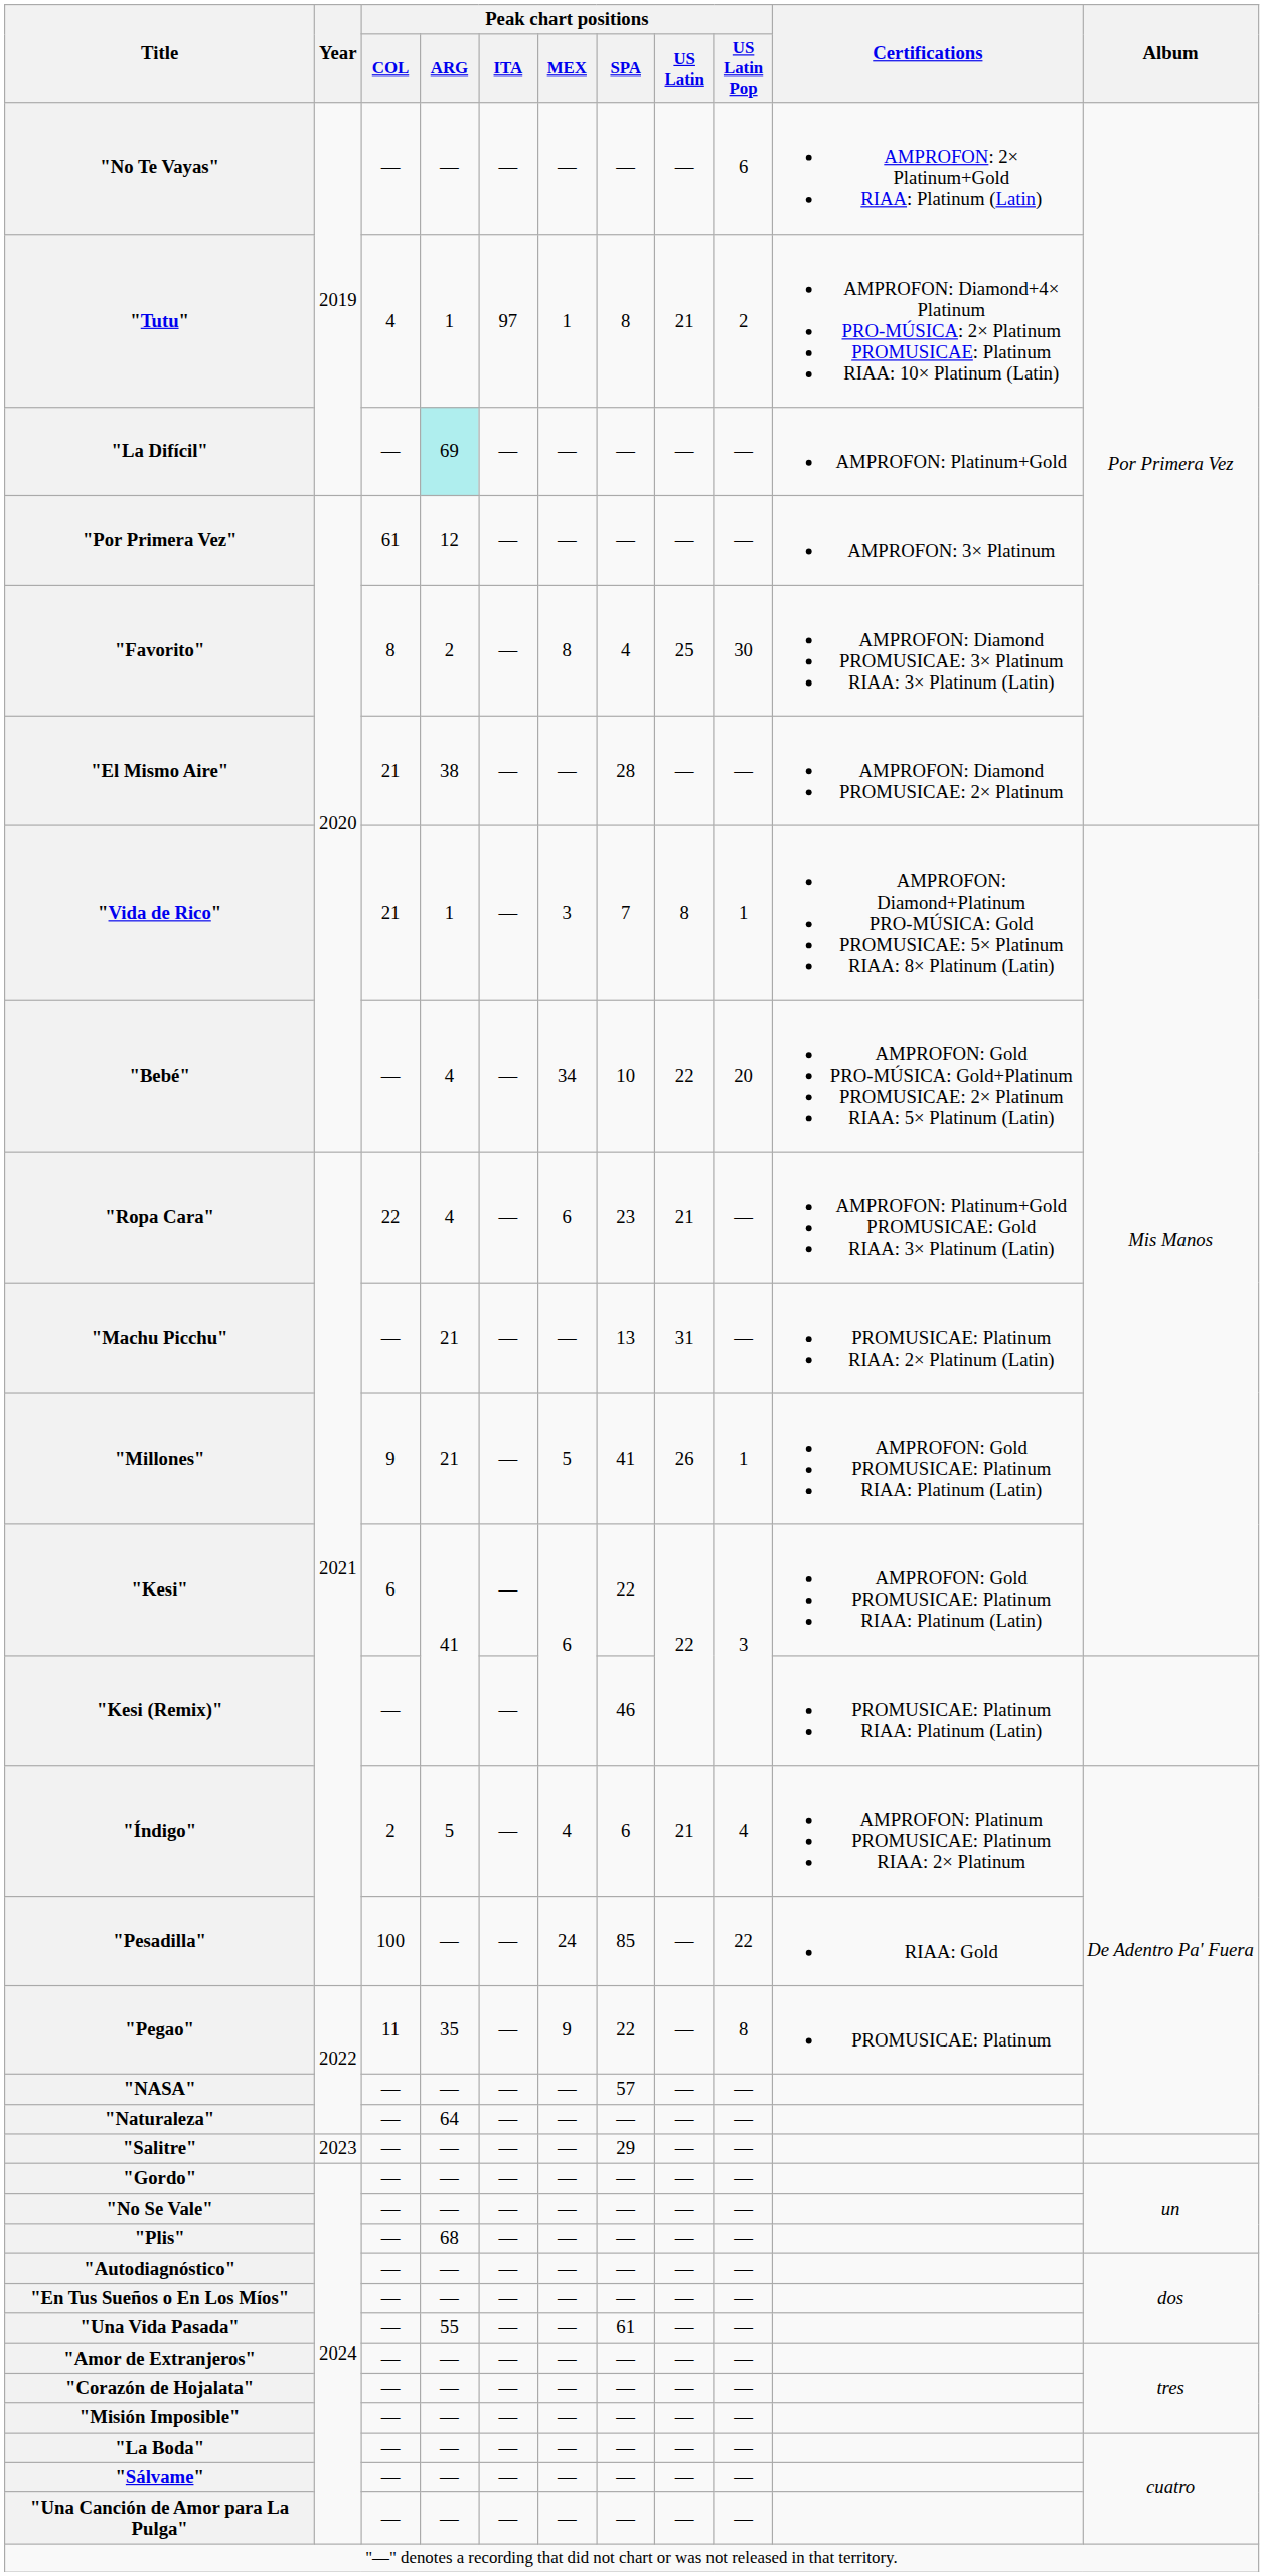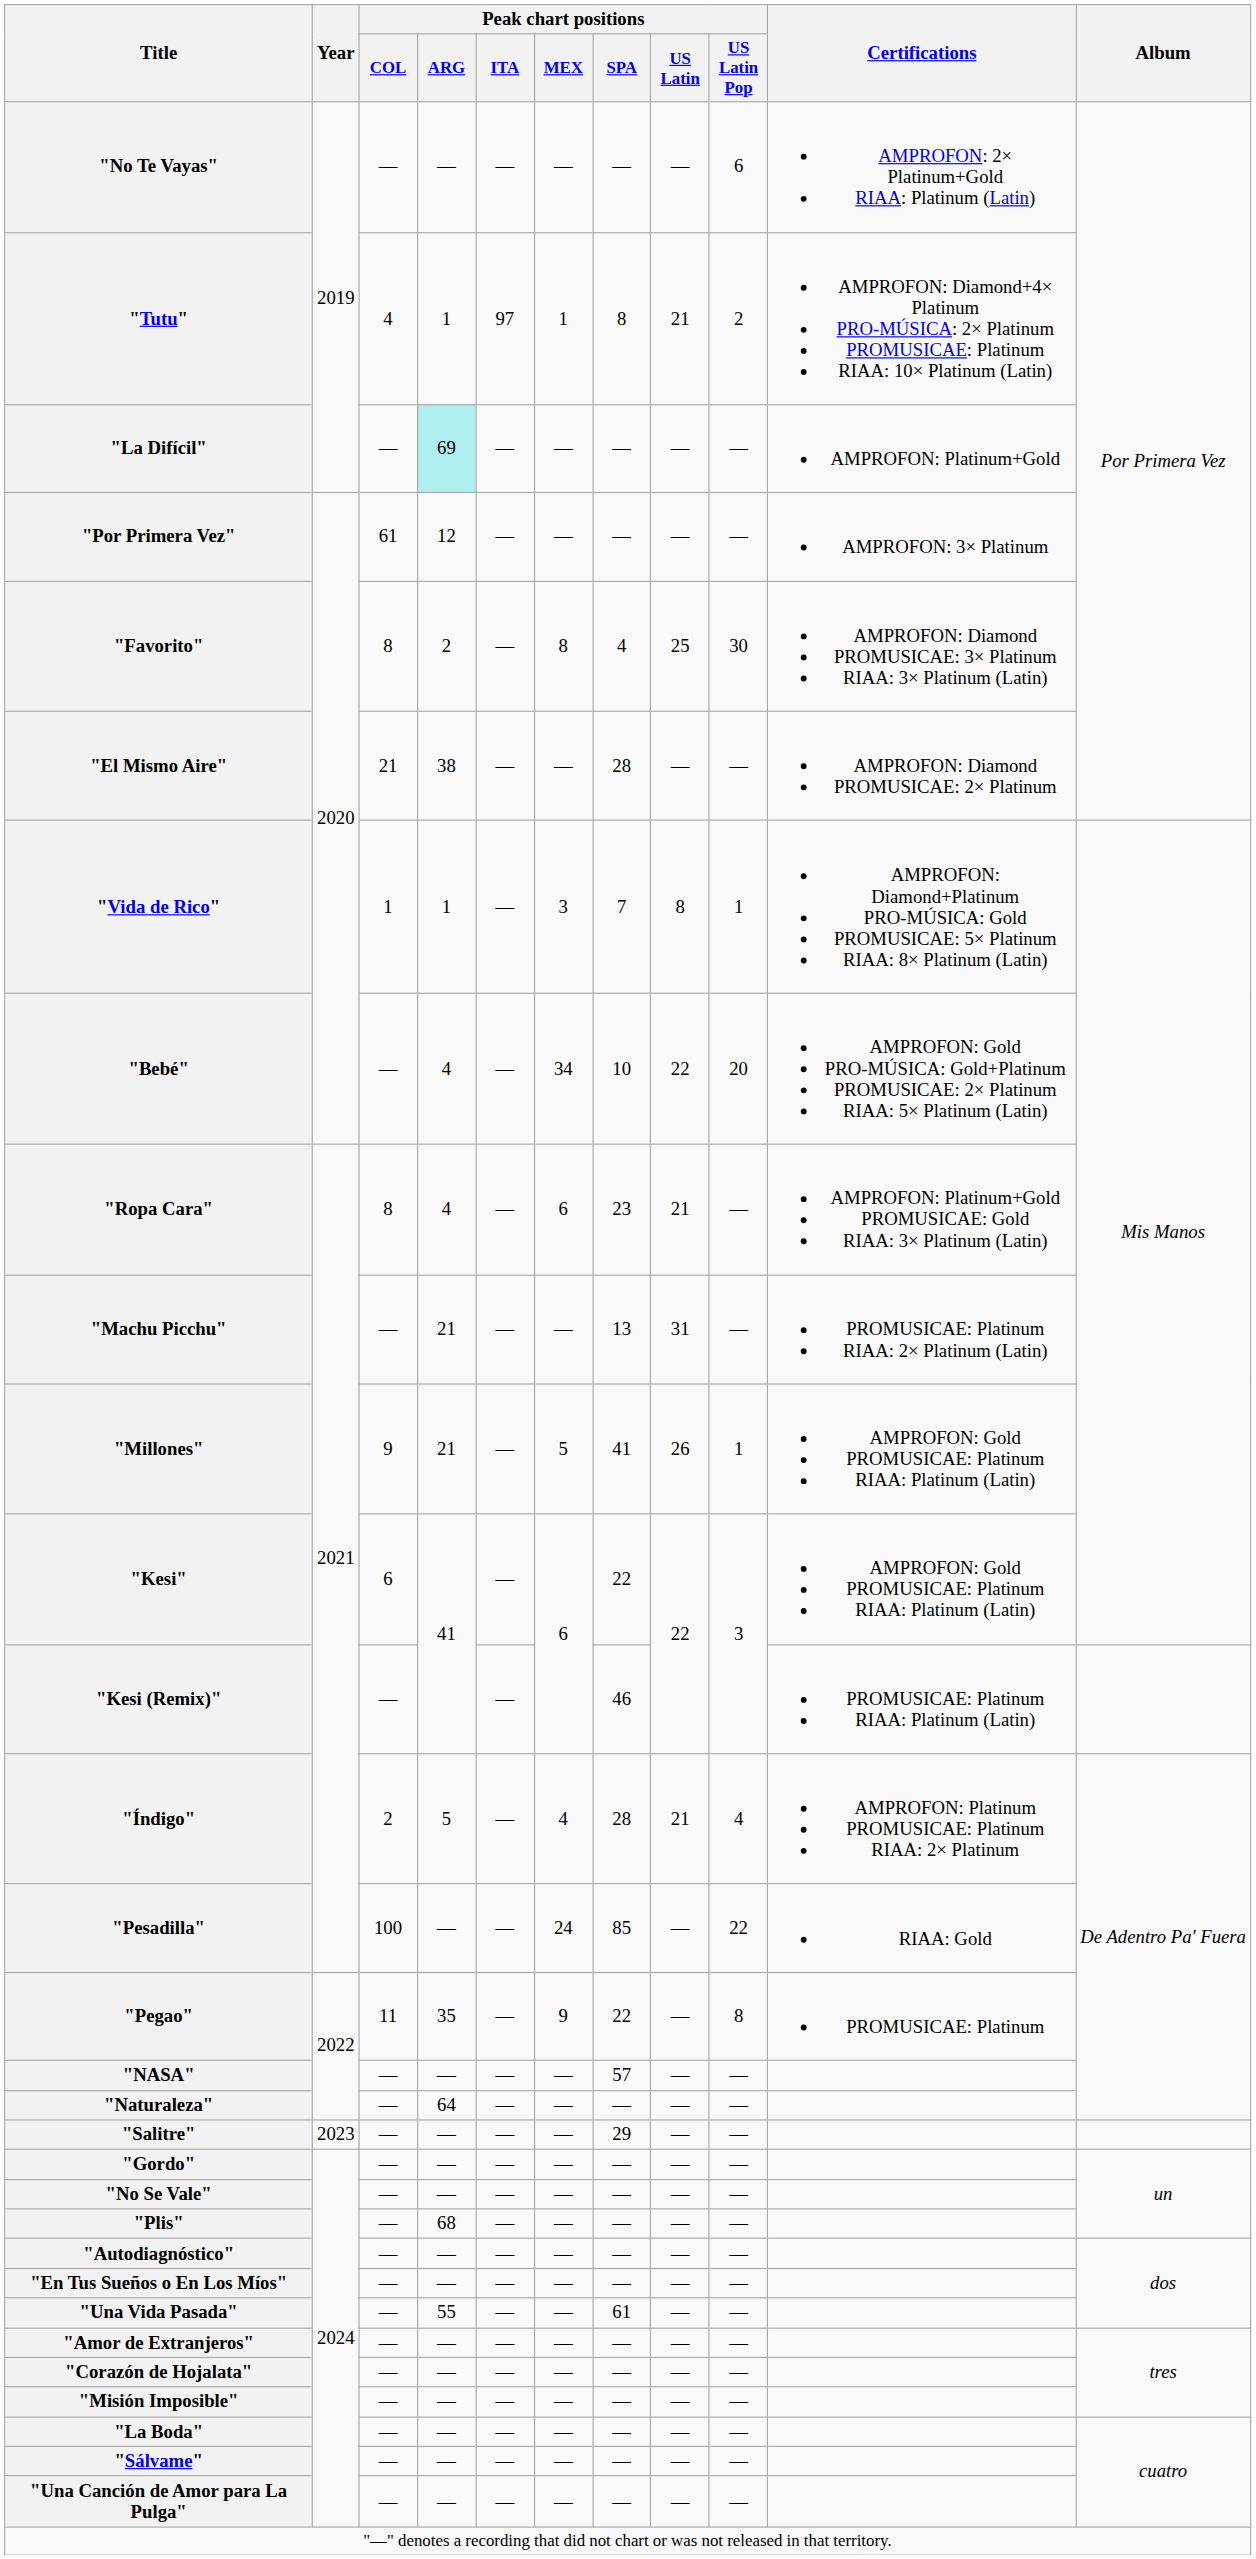 <table class="wikitable plainrowheaders" style="text-align:center;">
 <tr>
 <th scope="col" rowspan="2" style="width:16em;">Title</th>
 <th scope="col" rowspan="2">Year</th>
 <th scope="col" colspan="7">Peak chart positions</th>
 <th scope="col" rowspan="2" style="width:16em;"><a href='#'>Certifications</a></th>
 <th scope="col" rowspan="2">Album</th>
 </tr>
 <tr>
 <th scope="col" style="width:3em;font-size:90%;"><a href='#'>COL</a><br></th>
 <th scope="col" style="width:3em;font-size:90%;"><a href='#'>ARG</a><br></th>
 <th scope="col" style="width:3em;font-size:90%;"><a href='#'>ITA</a><br></th>
 <th scope="col" style="width:3em;font-size:90%;"><a href='#'>MEX</a><br></th>
 <th scope="col" style="width:3em;font-size:90%;"><a href='#'>SPA</a><br></th>
 <th scope="col" style="width:3em;font-size:90%;"><a href='#'>US<br>Latin</a><br></th>
 <th scope="col" style="width:3em;font-size:90%;"><a href='#'>US<br>Latin<br>Pop</a><br></th>
 </tr>
 <tr>
 <th scope="row">"No Te Vayas"</th>
 <td rowspan="3">2019</td>
 <td>—</td>
 <td>—</td>
 <td>—</td>
 <td>—</td>
 <td>—</td>
 <td>—</td>
 <td>6</td>
 <td><br><ul><li><a href='#'>AMPROFON</a>: 2× Platinum+Gold</li><li><a href='#'>RIAA</a>: Platinum <span>(<a href='#'>Latin</a>)</span></li></ul></td>
 <td rowspan="6"><em>Por Primera Vez</em></td>
 </tr>
 <tr>
 <th scope="row">"<a href='#'>Tutu</a>"<br></th>
 <td>4</td>
 <td>1</td>
 <td>97</td>
 <td>1</td>
 <td>8</td>
 <td>21</td>
 <td>2</td>
 <td><br><ul><li>AMPROFON: Diamond+4× Platinum</li><li><a href='#'>PRO-MÚSICA</a>: 2× Platinum </li><li><a href='#'>PROMUSICAE</a>: Platinum</li><li>RIAA: 10× Platinum <span>(Latin)</span></li></ul></td>
 </tr>
 <tr>
 <th scope="row">"La Difícil"</th>
 <td>—</td>
 <td style="background: paleturquoise;">69</td>
 <td>—</td>
 <td>—</td>
 <td>—</td>
 <td>—</td>
 <td>—</td>
 <td><br><ul><li>AMPROFON: Platinum+Gold</li></ul></td>
 </tr>
 <tr>
 <th scope="row">"Por Primera Vez"<br></th>
 <td rowspan="5">2020</td>
 <td>61</td>
 <td>12</td>
 <td>—</td>
 <td>—</td>
 <td>—</td>
 <td>—</td>
 <td>—</td>
 <td><br><ul><li>AMPROFON: 3× Platinum</li></ul></td>
 </tr>
 <tr>
 <th scope="row">"Favorito"</th>
 <td>8</td>
 <td>2</td>
 <td>—</td>
 <td>8</td>
 <td>4</td>
 <td>25</td>
 <td>30</td>
 <td><br><ul><li>AMPROFON: Diamond</li><li>PROMUSICAE: 3× Platinum</li><li>RIAA: 3× Platinum <span>(Latin)</span></li></ul></td>
 </tr>
 <tr>
 <th scope="row">"El Mismo Aire"<br></th>
 <td>21</td>
 <td>38</td>
 <td>—</td>
 <td>—</td>
 <td>28</td>
 <td>—</td>
 <td>—</td>
 <td><br><ul><li>AMPROFON: Diamond</li><li>PROMUSICAE: 2× Platinum</li></ul></td>
 </tr>
 <tr>
 <th scope="row">"<a href='#'>Vida de Rico</a>"</th>
-<td>21</td>
+<td>1</td>
 <td>1</td>
 <td>—</td>
 <td>3</td>
 <td>7</td>
 <td>8</td>
 <td>1</td>
 <td><br><ul><li>AMPROFON: Diamond+Platinum</li><li>PRO-MÚSICA: Gold </li><li>PROMUSICAE: 5× Platinum</li><li>RIAA: 8× Platinum <span>(Latin)</span></li></ul></td>
 <td rowspan="6"><em>Mis Manos</em></td>
 </tr>
 <tr>
 <th scope="row">"Bebé"<br></th>
 <td>—</td>
 <td>4</td>
 <td>—</td>
 <td>34</td>
 <td>10</td>
 <td>22</td>
 <td>20</td>
 <td><br><ul><li>AMPROFON: Gold</li><li>PRO-MÚSICA: Gold+Platinum </li><li>PROMUSICAE: 2× Platinum</li><li>RIAA: 5× Platinum <span>(Latin)</span></li></ul></td>
 </tr>
 <tr>
 <th scope="row">"Ropa Cara"</th>
 <td rowspan="7">2021</td>
-<td>22</td>
+<td>8</td>
 <td>4</td>
 <td>—</td>
 <td>6</td>
 <td>23</td>
 <td>21</td>
 <td>—</td>
 <td><br><ul><li>AMPROFON: Platinum+Gold</li><li>PROMUSICAE: Gold</li><li>RIAA: 3× Platinum <span>(Latin)</span></li></ul></td>
 </tr>
 <tr>
 <th scope="row">"Machu Picchu"<br></th>
 <td>—</td>
 <td>21</td>
 <td>—</td>
 <td>—</td>
 <td>13</td>
 <td>31</td>
 <td>—</td>
 <td><br><ul><li>PROMUSICAE: Platinum</li><li>RIAA: 2× Platinum <span>(Latin)</span></li></ul></td>
 </tr>
 <tr>
 <th scope="row">"Millones"</th>
 <td>9</td>
 <td>21</td>
 <td>—</td>
 <td>5</td>
 <td>41</td>
 <td>26</td>
 <td>1</td>
 <td><br><ul><li>AMPROFON: Gold</li><li>PROMUSICAE: Platinum</li><li>RIAA: Platinum <span>(Latin)</span></li></ul></td>
 </tr>
 <tr>
 <th scope="row">"Kesi"</th>
 <td>6</td>
 <td rowspan="2">41</td>
 <td>—</td>
 <td rowspan="2">6</td>
 <td>22</td>
 <td rowspan="2">22</td>
 <td rowspan="2">3</td>
 <td><br><ul><li>AMPROFON: Gold</li><li>PROMUSICAE: Platinum</li><li>RIAA: Platinum <span>(Latin)</span></li></ul></td>
 </tr>
 <tr>
 <th scope="row">"Kesi (Remix)" <br></th>
 <td>—</td>
 <td>—</td>
 <td>46</td>
 <td><br><ul><li>PROMUSICAE: Platinum</li><li>RIAA: Platinum <span>(Latin)</span></li></ul></td>
 <td></td>
 </tr>
 <tr>
 <th scope="row">"Índigo" <br></th>
 <td>2</td>
 <td>5</td>
 <td>—</td>
 <td>4</td>
-<td>6</td>
+<td>28</td>
 <td>21</td>
 <td>4</td>
 <td><br><ul><li>AMPROFON: Platinum</li><li>PROMUSICAE: Platinum</li><li>RIAA: 2× Platinum </li></ul></td>
 <td rowspan="5"><em>De Adentro Pa' Fuera</em></td>
 </tr>
 <tr>
 <th scope="row">"Pesadilla"</th>
 <td>100</td>
 <td>—</td>
 <td>—</td>
 <td>24</td>
 <td>85</td>
 <td>—</td>
 <td>22</td>
 <td><br><ul><li>RIAA: Gold </li></ul></td>
 </tr>
 <tr>
 <th scope="row">"Pegao"</th>
 <td rowspan="3">2022</td>
 <td>11</td>
 <td>35</td>
 <td>—</td>
 <td>9</td>
 <td>22</td>
 <td>—</td>
 <td>8</td>
 <td><br><ul><li>PROMUSICAE: Platinum</li></ul></td>
 </tr>
 <tr>
 <th scope="row">"NASA" <br></th>
 <td>—</td>
 <td>—</td>
 <td>—</td>
 <td>—</td>
 <td>57</td>
 <td>—</td>
 <td>—</td>
 <td></td>
 </tr>
 <tr>
 <th scope="row">"Naturaleza"<br></th>
 <td>—</td>
 <td>64</td>
 <td>—</td>
 <td>—</td>
 <td>—</td>
 <td>—</td>
 <td>—</td>
 <td></td>
 </tr>
 <tr>
 <th scope="row">"Salitre"<br></th>
 <td>2023</td>
 <td>—</td>
 <td>—</td>
 <td>—</td>
 <td>—</td>
 <td>29</td>
 <td>—</td>
 <td>—</td>
 <td></td>
 <td></td>
 </tr>
 <tr>
 <th scope="row">"Gordo"</th>
 <td rowspan=12>2024</td>
 <td>—</td>
 <td>—</td>
 <td>—</td>
 <td>—</td>
 <td>—</td>
 <td>—</td>
 <td>—</td>
 <td></td>
 <td rowspan="3"><em>un</em></td>
 </tr>
 <tr>
 <th scope="row">"No Se Vale"</th>
 <td>—</td>
 <td>—</td>
 <td>—</td>
 <td>—</td>
 <td>—</td>
 <td>—</td>
 <td>—</td>
 <td></td>
 </tr>
 <tr>
 <th scope="row">"Plis"<br></th>
 <td>—</td>
 <td>68</td>
 <td>—</td>
 <td>—</td>
 <td>—</td>
 <td>—</td>
 <td>—</td>
 <td></td>
 </tr>
 <tr>
 <th scope="row">"Autodiagnóstico"</th>
 <td>—</td>
 <td>—</td>
 <td>—</td>
 <td>—</td>
 <td>—</td>
 <td>—</td>
 <td>—</td>
 <td></td>
 <td rowspan="3"><em>dos</em></td>
 </tr>
 <tr>
 <th scope="row">"En Tus Sueños o En Los Míos"</th>
 <td>—</td>
 <td>—</td>
 <td>—</td>
 <td>—</td>
 <td>—</td>
 <td>—</td>
 <td>—</td>
 <td></td>
 </tr>
 <tr>
 <th scope="row">"Una Vida Pasada"<br></th>
 <td>—</td>
 <td>55</td>
 <td>—</td>
 <td>—</td>
 <td>61</td>
 <td>—</td>
 <td>—</td>
 <td></td>
 </tr>
 <tr>
 <th scope="row">"Amor de Extranjeros"</th>
 <td>—</td>
 <td>—</td>
 <td>—</td>
 <td>—</td>
 <td>—</td>
 <td>—</td>
 <td>—</td>
 <td></td>
 <td rowspan="3"><em>tres</em></td>
 </tr>
 <tr>
 <th scope="row">"Corazón de Hojalata"</th>
 <td>—</td>
 <td>—</td>
 <td>—</td>
 <td>—</td>
 <td>—</td>
 <td>—</td>
 <td>—</td>
 <td></td>
 </tr>
 <tr>
 <th scope="row">"Misión Imposible"</th>
 <td>—</td>
 <td>—</td>
 <td>—</td>
 <td>—</td>
 <td>—</td>
 <td>—</td>
 <td>—</td>
 <td></td>
 </tr>
 <tr>
 <th scope="row">"La Boda"</th>
 <td>—</td>
 <td>—</td>
 <td>—</td>
 <td>—</td>
 <td>—</td>
 <td>—</td>
 <td>—</td>
 <td></td>
 <td rowspan="3"><em>cuatro</em></td>
 </tr>
 <tr>
 <th scope="row">"<a href='#'>Sálvame</a>"<br></th>
 <td>—</td>
 <td>—</td>
 <td>—</td>
 <td>—</td>
 <td>—</td>
 <td>—</td>
 <td>—</td>
 <td></td>
 </tr>
 <tr>
 <th scope="row">"Una Canción de Amor para La Pulga"</th>
 <td>—</td>
 <td>—</td>
 <td>—</td>
 <td>—</td>
 <td>—</td>
 <td>—</td>
 <td>—</td>
 <td></td>
 </tr>
 <tr>
 <td colspan="14" style="font-size:90%">"—" denotes a recording that did not chart or was not released in that territory.</td>
 </tr>
 </table>
